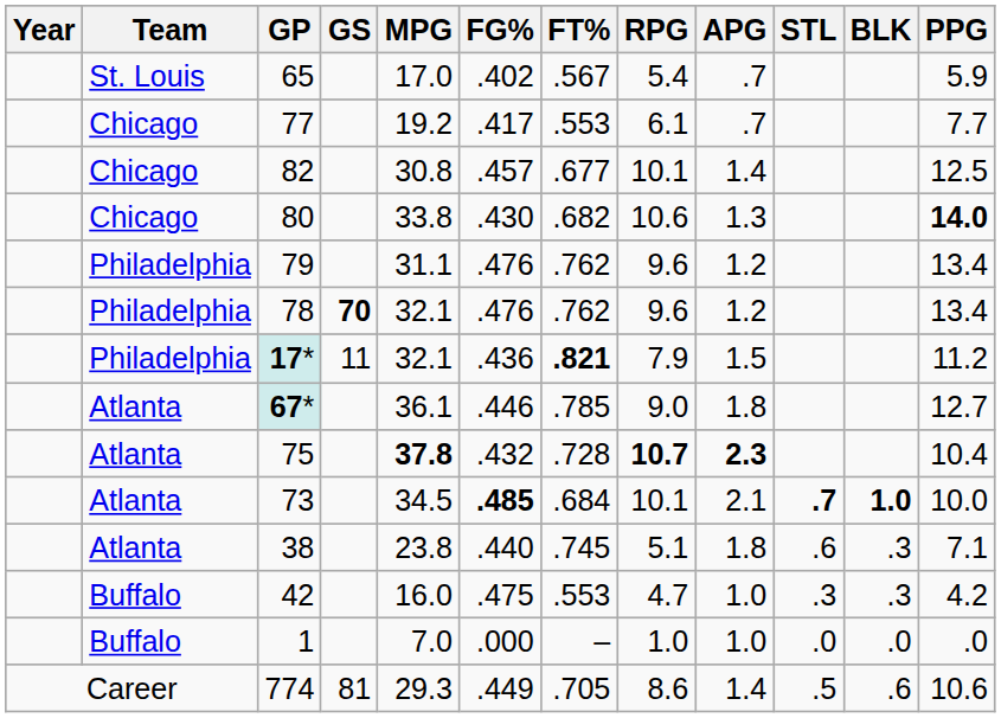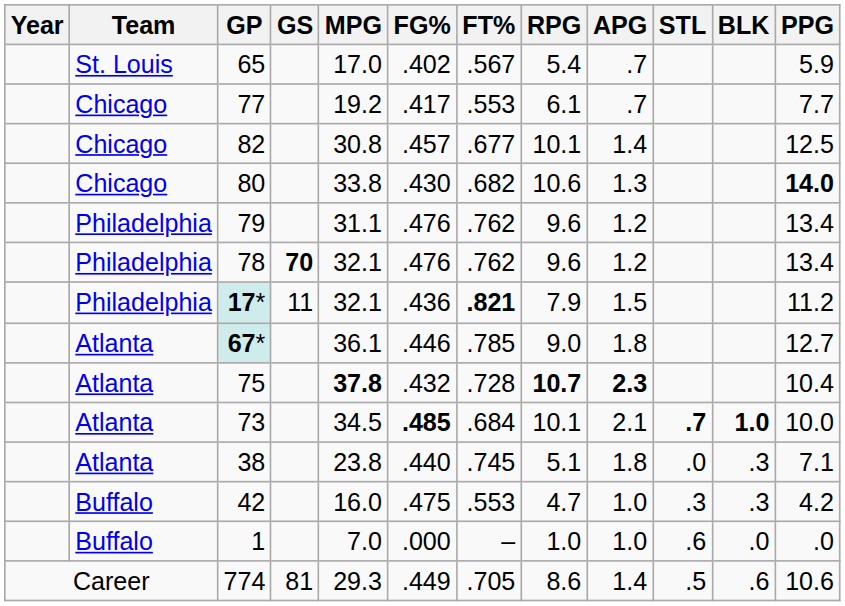 <table class="wikitable sortable" style="font-size:95%; text-align:right;">
 <tr>
 <th>Year</th>
 <th>Team</th>
 <th>GP</th>
 <th>GS</th>
 <th>MPG</th>
 <th>FG%</th>
 <th>FT%</th>
 <th>RPG</th>
 <th>APG</th>
 <th>STL</th>
 <th>BLK</th>
 <th>PPG</th>
 </tr>
 <tr>
 <td style="text-align:left;"></td>
 <td style="text-align:left;"><a href='#'>St. Louis</a></td>
 <td>65</td>
 <td></td>
 <td>17.0</td>
 <td>.402</td>
 <td>.567</td>
 <td>5.4</td>
 <td>.7</td>
 <td></td>
 <td></td>
 <td>5.9</td>
 </tr>
 <tr>
 <td style="text-align:left;"></td>
 <td style="text-align:left;"><a href='#'>Chicago</a></td>
 <td>77</td>
 <td></td>
 <td>19.2</td>
 <td>.417</td>
 <td>.553</td>
 <td>6.1</td>
 <td>.7</td>
 <td></td>
 <td></td>
 <td>7.7</td>
 </tr>
 <tr>
 <td style="text-align:left;"></td>
 <td style="text-align:left;"><a href='#'>Chicago</a></td>
 <td>82</td>
 <td></td>
 <td>30.8</td>
 <td>.457</td>
 <td>.677</td>
 <td>10.1</td>
 <td>1.4</td>
 <td></td>
 <td></td>
 <td>12.5</td>
 </tr>
 <tr>
 <td style="text-align:left;"></td>
 <td style="text-align:left;"><a href='#'>Chicago</a></td>
 <td>80</td>
 <td></td>
 <td>33.8</td>
 <td>.430</td>
 <td>.682</td>
 <td>10.6</td>
 <td>1.3</td>
 <td></td>
 <td></td>
 <td><strong>14.0</strong></td>
 </tr>
 <tr>
 <td style="text-align:left;"></td>
 <td style="text-align:left;"><a href='#'>Philadelphia</a></td>
 <td>79</td>
 <td></td>
 <td>31.1</td>
 <td>.476</td>
 <td>.762</td>
 <td>9.6</td>
 <td>1.2</td>
 <td></td>
 <td></td>
 <td>13.4</td>
 </tr>
 <tr>
 <td style="text-align:left;"></td>
 <td style="text-align:left;"><a href='#'>Philadelphia</a></td>
 <td>78</td>
 <td><strong>70</strong></td>
 <td>32.1</td>
 <td>.476</td>
 <td>.762</td>
 <td>9.6</td>
 <td>1.2</td>
 <td></td>
 <td></td>
 <td>13.4</td>
 </tr>
 <tr>
 <td style="text-align:left;"></td>
 <td style="text-align:left;"><a href='#'>Philadelphia</a></td>
 <td style="background:#CFECEC;"><strong>17</strong>*</td>
 <td>11</td>
 <td>32.1</td>
 <td>.436</td>
 <td><strong>.821</strong></td>
 <td>7.9</td>
 <td>1.5</td>
 <td></td>
 <td></td>
 <td>11.2</td>
 </tr>
 <tr>
 <td style="text-align:left;"></td>
 <td style="text-align:left;"><a href='#'>Atlanta</a></td>
 <td style="background:#CFECEC;"><strong>67</strong>*</td>
 <td></td>
 <td>36.1</td>
 <td>.446</td>
 <td>.785</td>
 <td>9.0</td>
 <td>1.8</td>
 <td></td>
 <td></td>
 <td>12.7</td>
 </tr>
 <tr>
 <td style="text-align:left;"></td>
 <td style="text-align:left;"><a href='#'>Atlanta</a></td>
 <td>75</td>
 <td></td>
 <td><strong>37.8</strong></td>
 <td>.432</td>
 <td>.728</td>
 <td><strong>10.7</strong></td>
 <td><strong>2.3</strong></td>
 <td></td>
 <td></td>
 <td>10.4</td>
 </tr>
 <tr>
 <td style="text-align:left;"></td>
 <td style="text-align:left;"><a href='#'>Atlanta</a></td>
 <td>73</td>
 <td></td>
 <td>34.5</td>
 <td><strong>.485</strong></td>
 <td>.684</td>
 <td>10.1</td>
 <td>2.1</td>
 <td><strong>.7</strong></td>
 <td><strong>1.0</strong></td>
 <td>10.0</td>
 </tr>
 <tr>
 <td style="text-align:left;"></td>
 <td style="text-align:left;"><a href='#'>Atlanta</a></td>
 <td>38</td>
 <td></td>
 <td>23.8</td>
 <td>.440</td>
 <td>.745</td>
 <td>5.1</td>
 <td>1.8</td>
-<td>.6</td>
+<td>.0</td>
 <td>.3</td>
 <td>7.1</td>
 </tr>
 <tr>
 <td style="text-align:left;"></td>
 <td style="text-align:left;"><a href='#'>Buffalo</a></td>
 <td>42</td>
 <td></td>
 <td>16.0</td>
 <td>.475</td>
 <td>.553</td>
 <td>4.7</td>
 <td>1.0</td>
 <td>.3</td>
 <td>.3</td>
 <td>4.2</td>
 </tr>
 <tr>
 <td style="text-align:left;"></td>
 <td style="text-align:left;"><a href='#'>Buffalo</a></td>
 <td>1</td>
 <td></td>
 <td>7.0</td>
 <td>.000</td>
 <td>–</td>
 <td>1.0</td>
 <td>1.0</td>
-<td>.0</td>
+<td>.6</td>
 <td>.0</td>
 <td>.0</td>
 </tr>
 <tr class="sortbottom">
 <td style="text-align:center;" colspan="2">Career</td>
 <td>774</td>
 <td>81</td>
 <td>29.3</td>
 <td>.449</td>
 <td>.705</td>
 <td>8.6</td>
 <td>1.4</td>
 <td>.5</td>
 <td>.6</td>
 <td>10.6</td>
 </tr>
 </table>
